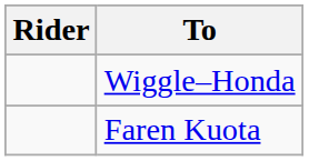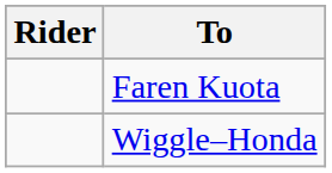 <table class="wikitable sortable">
 <tr>
 <th>Rider</th>
 <th>To</th>
 </tr>
 <tr>
 <td></td>
-<td><a href='#'>Wiggle–Honda</a></td>
+<td><a href='#'>Faren Kuota</a></td>
 </tr>
 <tr>
 <td></td>
-<td><a href='#'>Faren Kuota</a></td>
+<td><a href='#'>Wiggle–Honda</a></td>
 </tr>
 </table>
